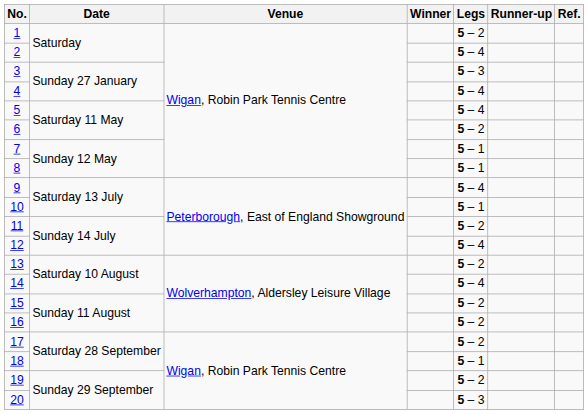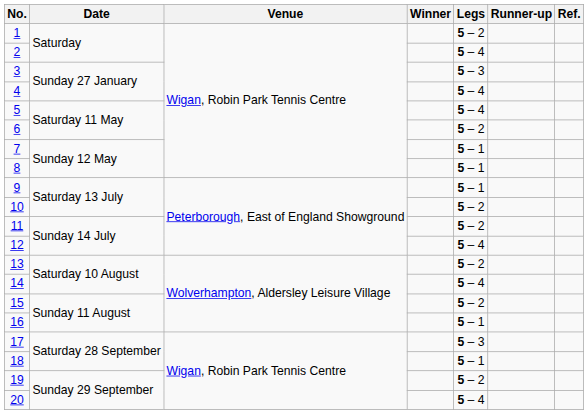 <table class="wikitable">
 <tr>
 <th>No.</th>
 <th>Date</th>
 <th>Venue</th>
 <th>Winner</th>
 <th>Legs</th>
 <th>Runner-up</th>
 <th>Ref.</th>
 </tr>
 <tr>
 <td align=center><a href='#'>1</a></td>
 <td rowspan=2>Saturday </td>
 <td rowspan="8"> <a href='#'>Wigan</a>, Robin Park Tennis Centre</td>
 <td align="right"></td>
 <td align="center"><strong>5</strong> – 2</td>
 <td></td>
 <td align="center"></td>
 </tr>
 <tr>
 <td align=center><a href='#'>2</a></td>
 <td align="right"></td>
 <td align="center"><strong>5</strong> – 4</td>
 <td></td>
 <td align="center"></td>
 </tr>
 <tr>
 <td align=center><a href='#'>3</a></td>
 <td rowspan=2>Sunday 27 January</td>
 <td align="right"></td>
 <td align="center"><strong>5</strong> – 3</td>
 <td></td>
 <td align="center"></td>
 </tr>
 <tr>
 <td align=center><a href='#'>4</a></td>
 <td align="right"></td>
 <td align="center"><strong>5</strong> – 4</td>
 <td></td>
 <td align="center"></td>
 </tr>
 <tr>
 <td align=center><a href='#'>5</a></td>
 <td rowspan=2>Saturday 11 May</td>
 <td align="right"></td>
 <td align="center"><strong>5</strong> – 4</td>
 <td></td>
 <td align="center"></td>
 </tr>
 <tr>
 <td align=center><a href='#'>6</a></td>
 <td align="right"></td>
 <td align="center"><strong>5</strong> – 2</td>
 <td></td>
 <td align="center"></td>
 </tr>
 <tr>
 <td align=center><a href='#'>7</a></td>
 <td rowspan="2">Sunday 12 May</td>
 <td align="right"></td>
 <td align="center"><strong>5</strong> – 1</td>
 <td></td>
 <td align="center"></td>
 </tr>
 <tr>
 <td align=center><a href='#'>8</a></td>
 <td align="right"></td>
 <td align="center"><strong>5</strong> – 1</td>
 <td></td>
 <td align="center"></td>
 </tr>
 <tr>
 <td align=center><a href='#'>9</a></td>
 <td rowspan="2">Saturday 13 July</td>
 <td rowspan="4"> <a href='#'>Peterborough</a>, East of England Showground</td>
 <td align="right"></td>
-<td align="center"><strong>5</strong> – 4</td>
+<td align="center"><strong>5</strong> – 1</td>
 <td></td>
 <td align="center"></td>
 </tr>
 <tr>
 <td align=center><a href='#'>10</a></td>
 <td align="right"></td>
-<td align="center"><strong>5</strong> – 1</td>
+<td align="center"><strong>5</strong> – 2</td>
 <td></td>
 <td align="center"></td>
 </tr>
 <tr>
 <td align=center><a href='#'>11</a></td>
 <td rowspan=2>Sunday 14 July</td>
 <td align="right"></td>
 <td align="center"><strong>5</strong> – 2</td>
 <td></td>
 <td align="center"></td>
 </tr>
 <tr>
 <td align=center><a href='#'>12</a></td>
 <td align="right"></td>
 <td align="center"><strong>5</strong> – 4</td>
 <td></td>
 <td align="center"></td>
 </tr>
 <tr>
 <td align=center><a href='#'>13</a></td>
 <td rowspan=2>Saturday 10 August</td>
 <td rowspan="4"> <a href='#'>Wolverhampton</a>, Aldersley Leisure Village</td>
 <td align="right"></td>
 <td align="center"><strong>5</strong> – 2</td>
 <td></td>
 <td align="center"></td>
 </tr>
 <tr>
 <td align=center><a href='#'>14</a></td>
 <td align="right"></td>
 <td align="center"><strong>5</strong> – 4</td>
 <td></td>
 <td align="center"></td>
 </tr>
 <tr>
 <td align=center><a href='#'>15</a></td>
 <td rowspan=2>Sunday 11 August</td>
 <td align="right"></td>
 <td align="center"><strong>5</strong> – 2</td>
 <td></td>
 <td align="center"></td>
 </tr>
 <tr>
 <td align=center><a href='#'>16</a></td>
 <td align="right"></td>
-<td align="center"><strong>5</strong> – 2</td>
+<td align="center"><strong>5</strong> – 1</td>
 <td></td>
 <td align="center"></td>
 </tr>
 <tr>
 <td align=center><a href='#'>17</a></td>
 <td rowspan="2">Saturday 28 September</td>
 <td rowspan="4"> <a href='#'>Wigan</a>, Robin Park Tennis Centre</td>
 <td align="right"></td>
-<td align="center"><strong>5</strong> – 2</td>
+<td align="center"><strong>5</strong> – 3</td>
 <td></td>
 <td align="center"></td>
 </tr>
 <tr>
 <td align=center><a href='#'>18</a></td>
 <td align="right"></td>
 <td align="center"><strong>5</strong> – 1</td>
 <td></td>
 <td align="center"></td>
 </tr>
 <tr>
 <td align=center><a href='#'>19</a></td>
 <td rowspan="2">Sunday 29 September</td>
 <td align="right"></td>
 <td align="center"><strong>5</strong> – 2</td>
 <td></td>
 <td align="center"></td>
 </tr>
 <tr>
 <td align=center><a href='#'>20</a></td>
 <td align="right"></td>
-<td align="center"><strong>5</strong> – 3</td>
+<td align="center"><strong>5</strong> – 4</td>
 <td></td>
 <td align="center"></td>
 </tr>
 </table>
